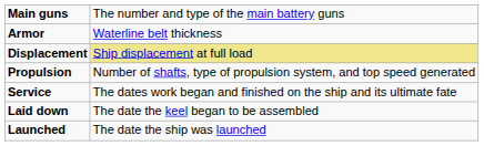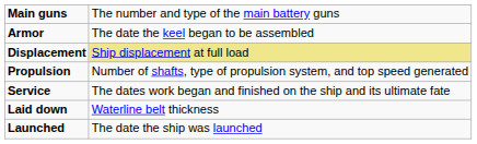 <table class="wikitable plainrowheaders">
 <tr>
 <td scope="row"><strong>Main guns</strong></td>
 <td>The number and type of the <a href='#'>main battery</a> guns</td>
 </tr>
 <tr>
 <td scope="row"><strong>Armor</strong></td>
-<td><a href='#'>Waterline belt</a> thickness</td>
+<td>The date the <a href='#'>keel</a> began to be assembled</td>
 </tr>
 <tr>
 <td scope="row"><strong>Displacement</strong></td>
 <td style="background: khaki;"><a href='#'>Ship displacement</a> at full load</td>
 </tr>
 <tr>
 <td scope="row"><strong>Propulsion</strong></td>
 <td>Number of <a href='#'>shafts</a>, type of propulsion system, and top speed generated</td>
 </tr>
 <tr>
 <td scope="row"><strong>Service</strong></td>
 <td>The dates work began and finished on the ship and its ultimate fate</td>
 </tr>
 <tr>
 <td scope="row"><strong>Laid down</strong></td>
-<td>The date the <a href='#'>keel</a> began to be assembled</td>
+<td><a href='#'>Waterline belt</a> thickness</td>
 </tr>
 <tr>
 <td scope="row"><strong>Launched</strong></td>
 <td>The date the ship was <a href='#'>launched</a></td>
 </tr>
 </table>
